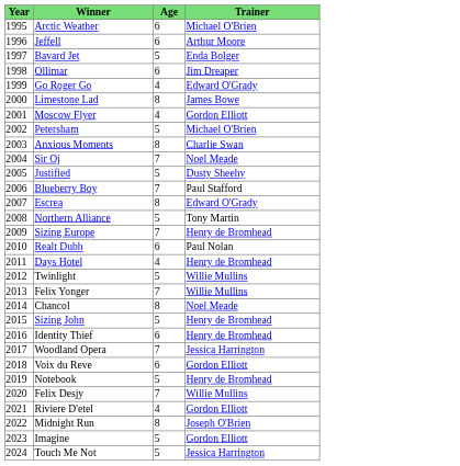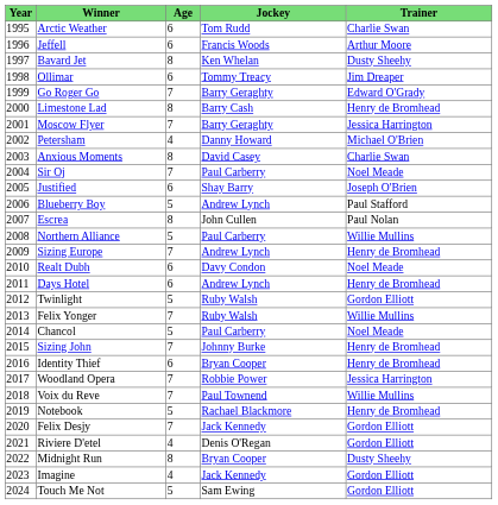 <table class = "sortable" | border="1" style="border-collapse: collapse; font-size:90%">
 <tr bgcolor="#77dd77" align="center">
 <th width="36px"><strong>Year</strong><br></th>
 <th width="160px"><strong>Winner</strong><br></th>
 <th width="40px"><strong>Age</strong><br></th>
+<th width="180px"><strong>Jockey</strong><br></th>
 <th width="180px"><strong>Trainer</strong><br></th>
 </tr>
 <tr>
 <td>1995</td>
 <td><a href='#'>Arctic Weather</a></td>
 <td>6</td>
-<td><a href='#'>Michael O'Brien</a></td>
+<td><a href='#'>Tom Rudd</a></td>
+<td><a href='#'>Charlie Swan</a></td>
 </tr>
 <tr>
 <td>1996</td>
 <td><a href='#'>Jeffell</a></td>
 <td>6</td>
+<td><a href='#'>Francis Woods</a></td>
 <td><a href='#'>Arthur Moore</a></td>
 </tr>
 <tr>
 <td>1997</td>
 <td><a href='#'>Bavard Jet</a> </td>
-<td>5</td>
-<td><a href='#'>Enda Bolger</a></td>
+<td>8</td>
+<td><a href='#'>Ken Whelan</a></td>
+<td><a href='#'>Dusty Sheehy</a></td>
 </tr>
 <tr>
 <td>1998</td>
 <td><a href='#'>Ollimar</a></td>
 <td>6</td>
+<td><a href='#'>Tommy Treacy</a></td>
 <td><a href='#'>Jim Dreaper</a></td>
 </tr>
 <tr>
 <td>1999</td>
 <td><a href='#'>Go Roger Go</a></td>
-<td>4</td>
+<td>7</td>
+<td><a href='#'>Barry Geraghty</a></td>
 <td><a href='#'>Edward O'Grady</a></td>
 </tr>
 <tr>
 <td>2000</td>
 <td><a href='#'>Limestone Lad</a></td>
 <td>8</td>
-<td><a href='#'>James Bowe</a></td>
+<td><a href='#'>Barry Cash</a></td>
+<td><a href='#'>Henry de Bromhead</a></td>
 </tr>
 <tr>
 <td>2001</td>
 <td><a href='#'>Moscow Flyer</a></td>
-<td>4</td>
-<td><a href='#'>Gordon Elliott</a></td>
+<td>7</td>
+<td><a href='#'>Barry Geraghty</a></td>
+<td><a href='#'>Jessica Harrington</a></td>
 </tr>
 <tr>
 <td>2002</td>
 <td><a href='#'>Petersham</a> </td>
-<td>5</td>
+<td>4</td>
+<td><a href='#'>Danny Howard</a></td>
 <td><a href='#'>Michael O'Brien</a></td>
 </tr>
 <tr>
 <td>2003</td>
 <td><a href='#'>Anxious Moments</a></td>
 <td>8</td>
+<td><a href='#'>David Casey</a></td>
 <td><a href='#'>Charlie Swan</a></td>
 </tr>
 <tr>
 <td>2004</td>
 <td><a href='#'>Sir Oj</a></td>
 <td>7</td>
+<td><a href='#'>Paul Carberry</a></td>
 <td><a href='#'>Noel Meade</a></td>
 </tr>
 <tr>
 <td>2005</td>
 <td><a href='#'>Justified</a></td>
-<td>5</td>
-<td><a href='#'>Dusty Sheehy</a></td>
+<td>6</td>
+<td><a href='#'>Shay Barry</a></td>
+<td><a href='#'>Joseph O'Brien</a></td>
 </tr>
 <tr>
 <td>2006</td>
 <td><a href='#'>Blueberry Boy</a></td>
-<td>7</td>
+<td>5</td>
+<td><a href='#'>Andrew Lynch</a></td>
 <td>Paul Stafford</td>
 </tr>
 <tr>
 <td>2007</td>
 <td><a href='#'>Escrea</a></td>
 <td>8</td>
-<td><a href='#'>Edward O'Grady</a></td>
+<td>John Cullen</td>
+<td>Paul Nolan</td>
 </tr>
 <tr>
 <td>2008</td>
 <td><a href='#'>Northern Alliance</a></td>
 <td>5</td>
-<td>Tony Martin</td>
+<td><a href='#'>Paul Carberry</a></td>
+<td><a href='#'>Willie Mullins</a></td>
 </tr>
 <tr>
 <td>2009</td>
 <td><a href='#'>Sizing Europe</a></td>
 <td>7</td>
+<td><a href='#'>Andrew Lynch</a></td>
 <td><a href='#'>Henry de Bromhead</a></td>
 </tr>
 <tr>
 <td>2010</td>
 <td><a href='#'>Realt Dubh</a></td>
 <td>6</td>
-<td>Paul Nolan</td>
+<td><a href='#'>Davy Condon</a></td>
+<td><a href='#'>Noel Meade</a></td>
 </tr>
 <tr>
 <td>2011</td>
 <td><a href='#'>Days Hotel</a></td>
-<td>4</td>
+<td>6</td>
+<td><a href='#'>Andrew Lynch</a></td>
 <td><a href='#'>Henry de Bromhead</a></td>
 </tr>
 <tr>
 <td>2012</td>
 <td>Twinlight</td>
 <td>5</td>
-<td><a href='#'>Willie Mullins</a></td>
+<td><a href='#'>Ruby Walsh</a></td>
+<td><a href='#'>Gordon Elliott</a></td>
 </tr>
 <tr>
 <td>2013</td>
 <td>Felix Yonger</td>
 <td>7</td>
+<td><a href='#'>Ruby Walsh</a></td>
 <td><a href='#'>Willie Mullins</a></td>
 </tr>
 <tr>
 <td>2014</td>
 <td>Chancol</td>
-<td>8</td>
+<td>5</td>
+<td><a href='#'>Paul Carberry</a></td>
 <td><a href='#'>Noel Meade</a></td>
 </tr>
 <tr>
 <td>2015</td>
 <td><a href='#'>Sizing John</a></td>
-<td>5</td>
+<td>7</td>
+<td><a href='#'>Johnny Burke</a></td>
 <td><a href='#'>Henry de Bromhead</a></td>
 </tr>
 <tr>
 <td>2016</td>
 <td>Identity Thief</td>
 <td>6</td>
+<td><a href='#'>Bryan Cooper</a></td>
 <td><a href='#'>Henry de Bromhead</a></td>
 </tr>
 <tr>
 <td>2017</td>
 <td>Woodland Opera</td>
 <td>7</td>
+<td><a href='#'>Robbie Power</a></td>
 <td><a href='#'>Jessica Harrington</a></td>
 </tr>
 <tr>
 <td>2018</td>
 <td>Voix du Reve</td>
-<td>6</td>
-<td><a href='#'>Gordon Elliott</a></td>
+<td>7</td>
+<td><a href='#'>Paul Townend</a></td>
+<td><a href='#'>Willie Mullins</a></td>
 </tr>
 <tr>
 <td>2019</td>
 <td>Notebook</td>
 <td>5</td>
+<td><a href='#'>Rachael Blackmore</a></td>
 <td><a href='#'>Henry de Bromhead</a></td>
 </tr>
 <tr>
 <td>2020</td>
 <td>Felix Desjy</td>
 <td>7</td>
-<td><a href='#'>Willie Mullins</a></td>
+<td><a href='#'>Jack Kennedy</a></td>
+<td><a href='#'>Gordon Elliott</a></td>
 </tr>
 <tr>
 <td>2021</td>
 <td>Riviere D'etel</td>
 <td>4</td>
+<td>Denis O'Regan</td>
 <td><a href='#'>Gordon Elliott</a></td>
 </tr>
 <tr>
 <td>2022</td>
 <td>Midnight Run</td>
 <td>8</td>
-<td><a href='#'>Joseph O'Brien</a></td>
+<td><a href='#'>Bryan Cooper</a></td>
+<td><a href='#'>Dusty Sheehy</a></td>
 </tr>
 <tr>
 <td>2023</td>
 <td>Imagine</td>
-<td>5</td>
+<td>4</td>
+<td><a href='#'>Jack Kennedy</a></td>
 <td><a href='#'>Gordon Elliott</a></td>
 </tr>
 <tr>
 <td>2024</td>
 <td>Touch Me Not</td>
 <td>5</td>
-<td><a href='#'>Jessica Harrington</a></td>
+<td>Sam Ewing</td>
+<td><a href='#'>Gordon Elliott</a></td>
 </tr>
 </table>
